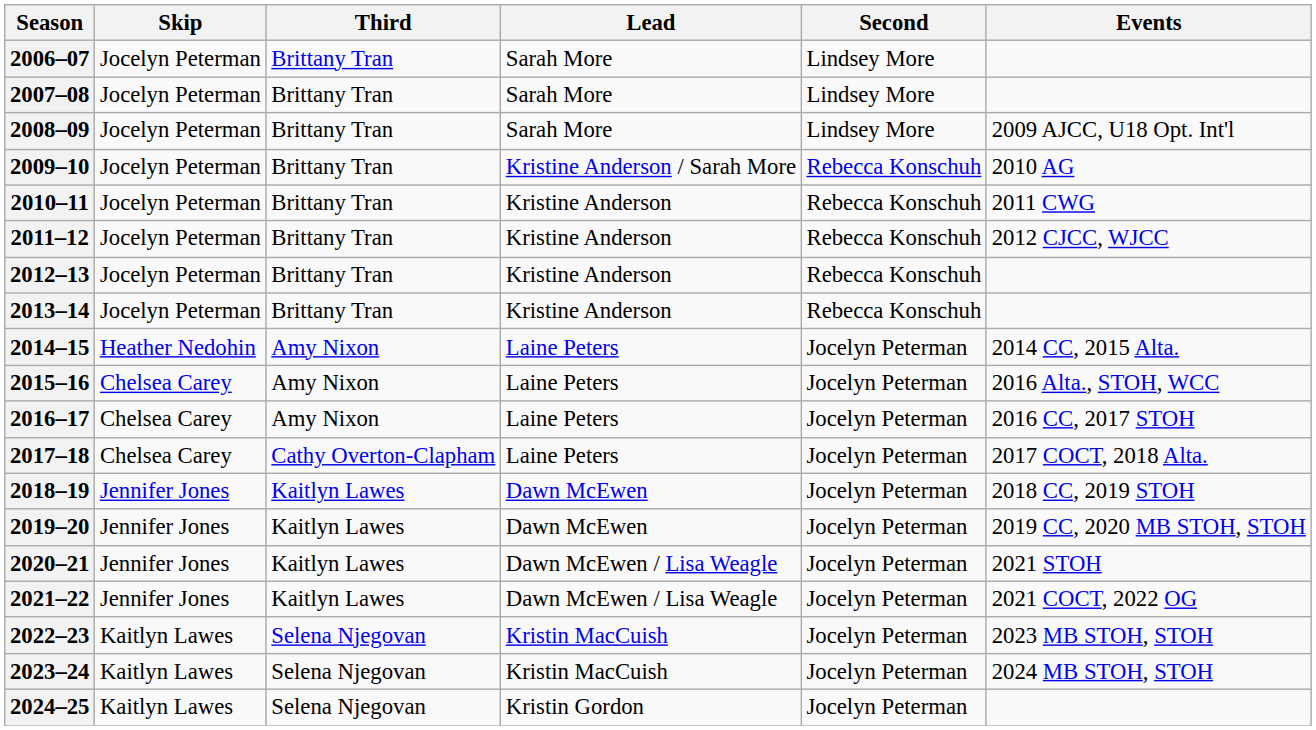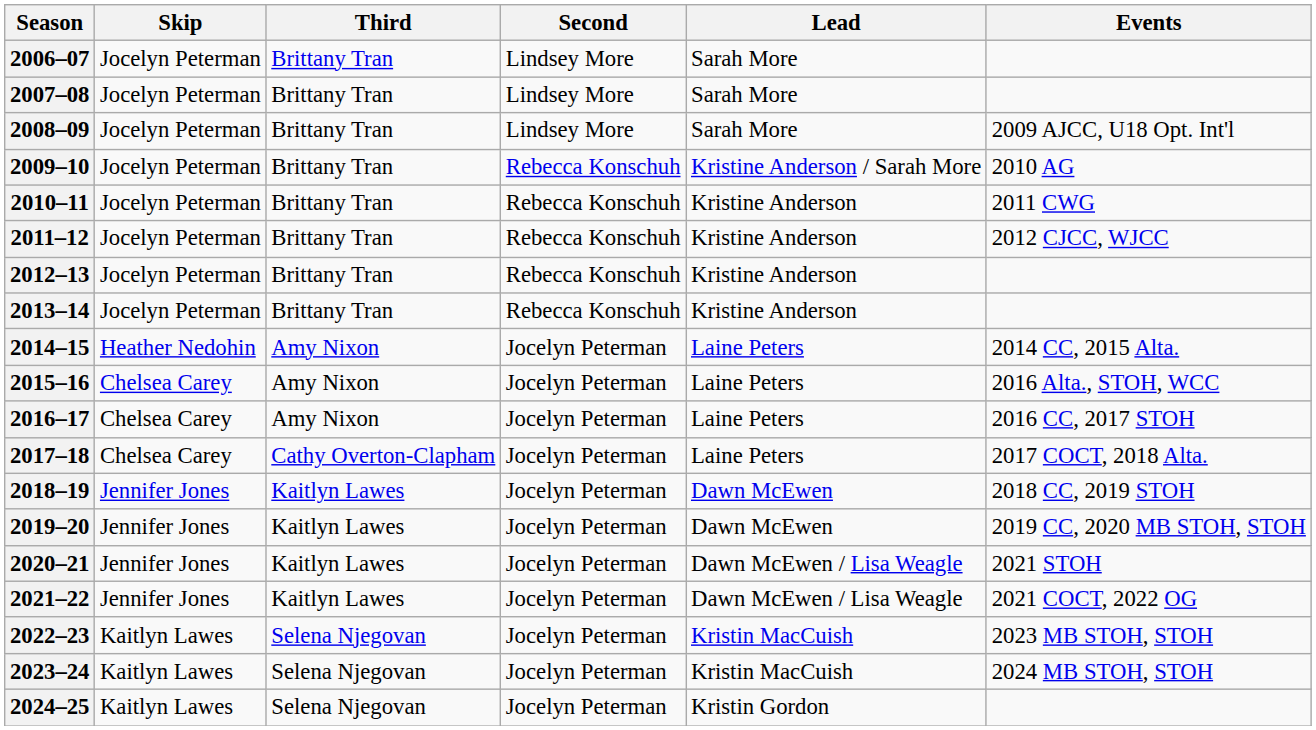 <table class="wikitable">
 <tr>
 <th scope="col">Season </th>
 <th scope="col">Skip</th>
 <th scope="col">Third</th>
+<th scope="col">Second</th>
 <th scope="col">Lead</th>
-<th scope="col">Second</th>
 <th scope="col">Events</th>
 </tr>
 <tr>
 <th scope="row">2006–07</th>
 <td>Jocelyn Peterman</td>
 <td><a href='#'>Brittany Tran</a></td>
+<td>Lindsey More</td>
 <td>Sarah More</td>
-<td>Lindsey More</td>
 <td></td>
 </tr>
 <tr>
 <th scope="row">2007–08</th>
 <td>Jocelyn Peterman</td>
 <td>Brittany Tran</td>
+<td>Lindsey More</td>
 <td>Sarah More</td>
-<td>Lindsey More</td>
 <td></td>
 </tr>
 <tr>
 <th scope="row">2008–09</th>
 <td>Jocelyn Peterman</td>
 <td>Brittany Tran</td>
+<td>Lindsey More</td>
 <td>Sarah More</td>
-<td>Lindsey More</td>
 <td>2009 AJCC, U18 Opt. Int'l</td>
 </tr>
 <tr>
 <th scope="row">2009–10</th>
 <td>Jocelyn Peterman</td>
 <td>Brittany Tran</td>
+<td><a href='#'>Rebecca Konschuh</a></td>
 <td><a href='#'>Kristine Anderson</a> / Sarah More</td>
-<td><a href='#'>Rebecca Konschuh</a></td>
 <td>2010 <a href='#'>AG</a></td>
 </tr>
 <tr>
 <th scope="row">2010–11</th>
 <td>Jocelyn Peterman</td>
 <td>Brittany Tran</td>
+<td>Rebecca Konschuh</td>
 <td>Kristine Anderson</td>
-<td>Rebecca Konschuh</td>
 <td>2011 <a href='#'>CWG</a></td>
 </tr>
 <tr>
 <th scope="row">2011–12</th>
 <td>Jocelyn Peterman</td>
 <td>Brittany Tran</td>
+<td>Rebecca Konschuh</td>
 <td>Kristine Anderson</td>
-<td>Rebecca Konschuh</td>
 <td>2012 <a href='#'>CJCC</a>, <a href='#'>WJCC</a></td>
 </tr>
 <tr>
 <th scope="row">2012–13</th>
 <td>Jocelyn Peterman</td>
 <td>Brittany Tran</td>
+<td>Rebecca Konschuh</td>
 <td>Kristine Anderson</td>
-<td>Rebecca Konschuh</td>
 <td></td>
 </tr>
 <tr>
 <th scope="row">2013–14</th>
 <td>Jocelyn Peterman</td>
 <td>Brittany Tran</td>
+<td>Rebecca Konschuh</td>
 <td>Kristine Anderson</td>
-<td>Rebecca Konschuh</td>
 <td></td>
 </tr>
 <tr>
 <th scope="row">2014–15</th>
 <td><a href='#'>Heather Nedohin</a></td>
 <td><a href='#'>Amy Nixon</a></td>
+<td>Jocelyn Peterman</td>
 <td><a href='#'>Laine Peters</a></td>
-<td>Jocelyn Peterman</td>
 <td>2014 <a href='#'>CC</a>, 2015 <a href='#'>Alta.</a></td>
 </tr>
 <tr>
 <th scope="row">2015–16</th>
 <td><a href='#'>Chelsea Carey</a></td>
 <td>Amy Nixon</td>
+<td>Jocelyn Peterman</td>
 <td>Laine Peters</td>
-<td>Jocelyn Peterman</td>
 <td>2016 <a href='#'>Alta.</a>, <a href='#'>STOH</a>, <a href='#'>WCC</a></td>
 </tr>
 <tr>
 <th scope="row">2016–17</th>
 <td>Chelsea Carey</td>
 <td>Amy Nixon</td>
+<td>Jocelyn Peterman</td>
 <td>Laine Peters</td>
-<td>Jocelyn Peterman</td>
 <td>2016 <a href='#'>CC</a>, 2017 <a href='#'>STOH</a></td>
 </tr>
 <tr>
 <th scope="row">2017–18</th>
 <td>Chelsea Carey</td>
 <td><a href='#'>Cathy Overton-Clapham</a></td>
+<td>Jocelyn Peterman</td>
 <td>Laine Peters</td>
-<td>Jocelyn Peterman</td>
 <td>2017 <a href='#'>COCT</a>, 2018 <a href='#'>Alta.</a></td>
 </tr>
 <tr>
 <th scope="row">2018–19</th>
 <td><a href='#'>Jennifer Jones</a></td>
 <td><a href='#'>Kaitlyn Lawes</a></td>
+<td>Jocelyn Peterman</td>
 <td><a href='#'>Dawn McEwen</a></td>
-<td>Jocelyn Peterman</td>
 <td>2018 <a href='#'>CC</a>, 2019 <a href='#'>STOH</a></td>
 </tr>
 <tr>
 <th scope="row">2019–20</th>
 <td>Jennifer Jones</td>
 <td>Kaitlyn Lawes</td>
+<td>Jocelyn Peterman</td>
 <td>Dawn McEwen</td>
-<td>Jocelyn Peterman</td>
 <td>2019 <a href='#'>CC</a>, 2020 <a href='#'>MB STOH</a>, <a href='#'>STOH</a></td>
 </tr>
 <tr>
 <th scope="row">2020–21</th>
 <td>Jennifer Jones</td>
 <td>Kaitlyn Lawes</td>
+<td>Jocelyn Peterman</td>
 <td>Dawn McEwen / <a href='#'>Lisa Weagle</a></td>
-<td>Jocelyn Peterman</td>
 <td>2021 <a href='#'>STOH</a></td>
 </tr>
 <tr>
 <th scope="row">2021–22</th>
 <td>Jennifer Jones</td>
 <td>Kaitlyn Lawes</td>
+<td>Jocelyn Peterman</td>
 <td>Dawn McEwen / Lisa Weagle</td>
-<td>Jocelyn Peterman</td>
 <td>2021 <a href='#'>COCT</a>, 2022 <a href='#'>OG</a></td>
 </tr>
 <tr>
 <th scope="row">2022–23</th>
 <td>Kaitlyn Lawes</td>
 <td><a href='#'>Selena Njegovan</a></td>
+<td>Jocelyn Peterman</td>
 <td><a href='#'>Kristin MacCuish</a></td>
-<td>Jocelyn Peterman</td>
 <td>2023 <a href='#'>MB STOH</a>, <a href='#'>STOH</a></td>
 </tr>
 <tr>
 <th scope="row">2023–24</th>
 <td>Kaitlyn Lawes</td>
 <td>Selena Njegovan</td>
+<td>Jocelyn Peterman</td>
 <td>Kristin MacCuish</td>
-<td>Jocelyn Peterman</td>
 <td>2024 <a href='#'>MB STOH</a>, <a href='#'>STOH</a></td>
 </tr>
 <tr>
 <th scope="row">2024–25</th>
 <td>Kaitlyn Lawes</td>
 <td>Selena Njegovan</td>
+<td>Jocelyn Peterman</td>
 <td>Kristin Gordon</td>
-<td>Jocelyn Peterman</td>
 <td></td>
 </tr>
 </table>
